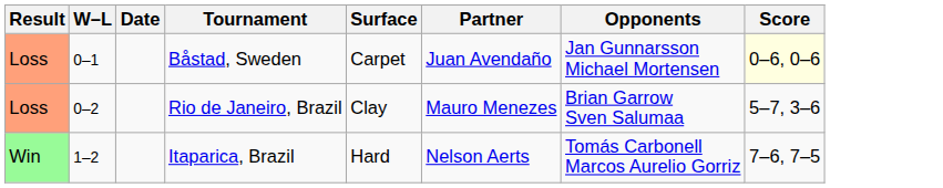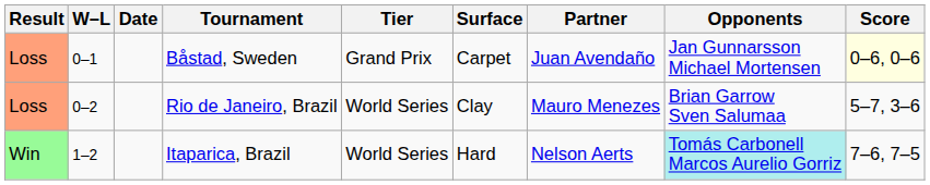 <table class="sortable wikitable">
 <tr>
 <th>Result</th>
 <th class="unsortable">W–L</th>
 <th>Date</th>
 <th>Tournament</th>
+<th>Tier</th>
 <th>Surface</th>
 <th>Partner</th>
 <th>Opponents</th>
 <th class="unsortable">Score</th>
 </tr>
 <tr>
 <td style="background:#ffa07a;">Loss</td>
 <td><small>0–1</small></td>
 <td><a href='#'></a></td>
 <td><a href='#'>Båstad</a>, Sweden</td>
+<td>Grand Prix</td>
 <td>Carpet</td>
 <td> <a href='#'>Juan Avendaño</a></td>
 <td> <a href='#'>Jan Gunnarsson</a> <br>  <a href='#'>Michael Mortensen</a></td>
 <td style="background: lightyellow;">0–6, 0–6</td>
 </tr>
 <tr>
 <td style="background:#ffa07a;">Loss</td>
 <td><small>0–2</small></td>
 <td><a href='#'></a></td>
 <td><a href='#'>Rio de Janeiro</a>, Brazil</td>
+<td>World Series</td>
 <td>Clay</td>
 <td> <a href='#'>Mauro Menezes</a></td>
 <td> <a href='#'>Brian Garrow</a> <br>  <a href='#'>Sven Salumaa</a></td>
 <td>5–7, 3–6</td>
 </tr>
 <tr>
 <td style="background:#98fb98;">Win</td>
 <td><small>1–2</small></td>
 <td><a href='#'></a></td>
 <td><a href='#'>Itaparica</a>, Brazil</td>
+<td>World Series</td>
 <td>Hard</td>
 <td> <a href='#'>Nelson Aerts</a></td>
-<td> <a href='#'>Tomás Carbonell</a> <br>  <a href='#'>Marcos Aurelio Gorriz</a></td>
+<td style="background: paleturquoise;"> <a href='#'>Tomás Carbonell</a> <br>  <a href='#'>Marcos Aurelio Gorriz</a></td>
 <td>7–6, 7–5</td>
 </tr>
 </table>
